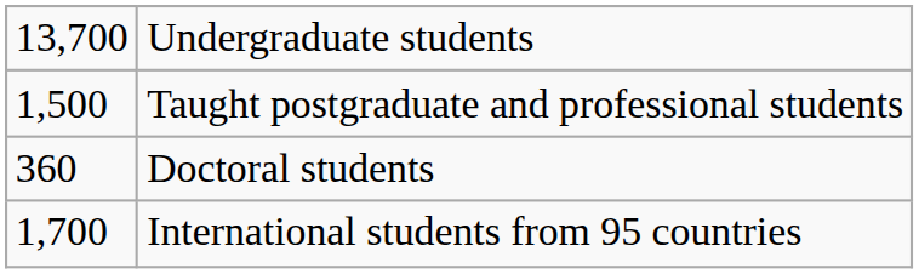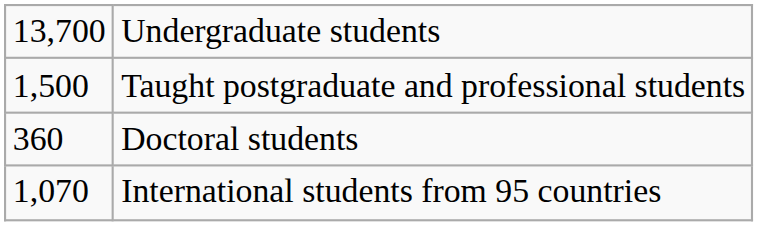 <table class="wikitable">
 <tr>
 <td>13,700</td>
 <td>Undergraduate students</td>
 </tr>
 <tr>
 <td>1,500</td>
 <td>Taught postgraduate and professional students</td>
 </tr>
 <tr>
 <td>360</td>
 <td>Doctoral students</td>
 </tr>
 <tr>
-<td>1,700</td>
+<td>1,070</td>
 <td>International students from 95 countries</td>
 </tr>
 </table>
